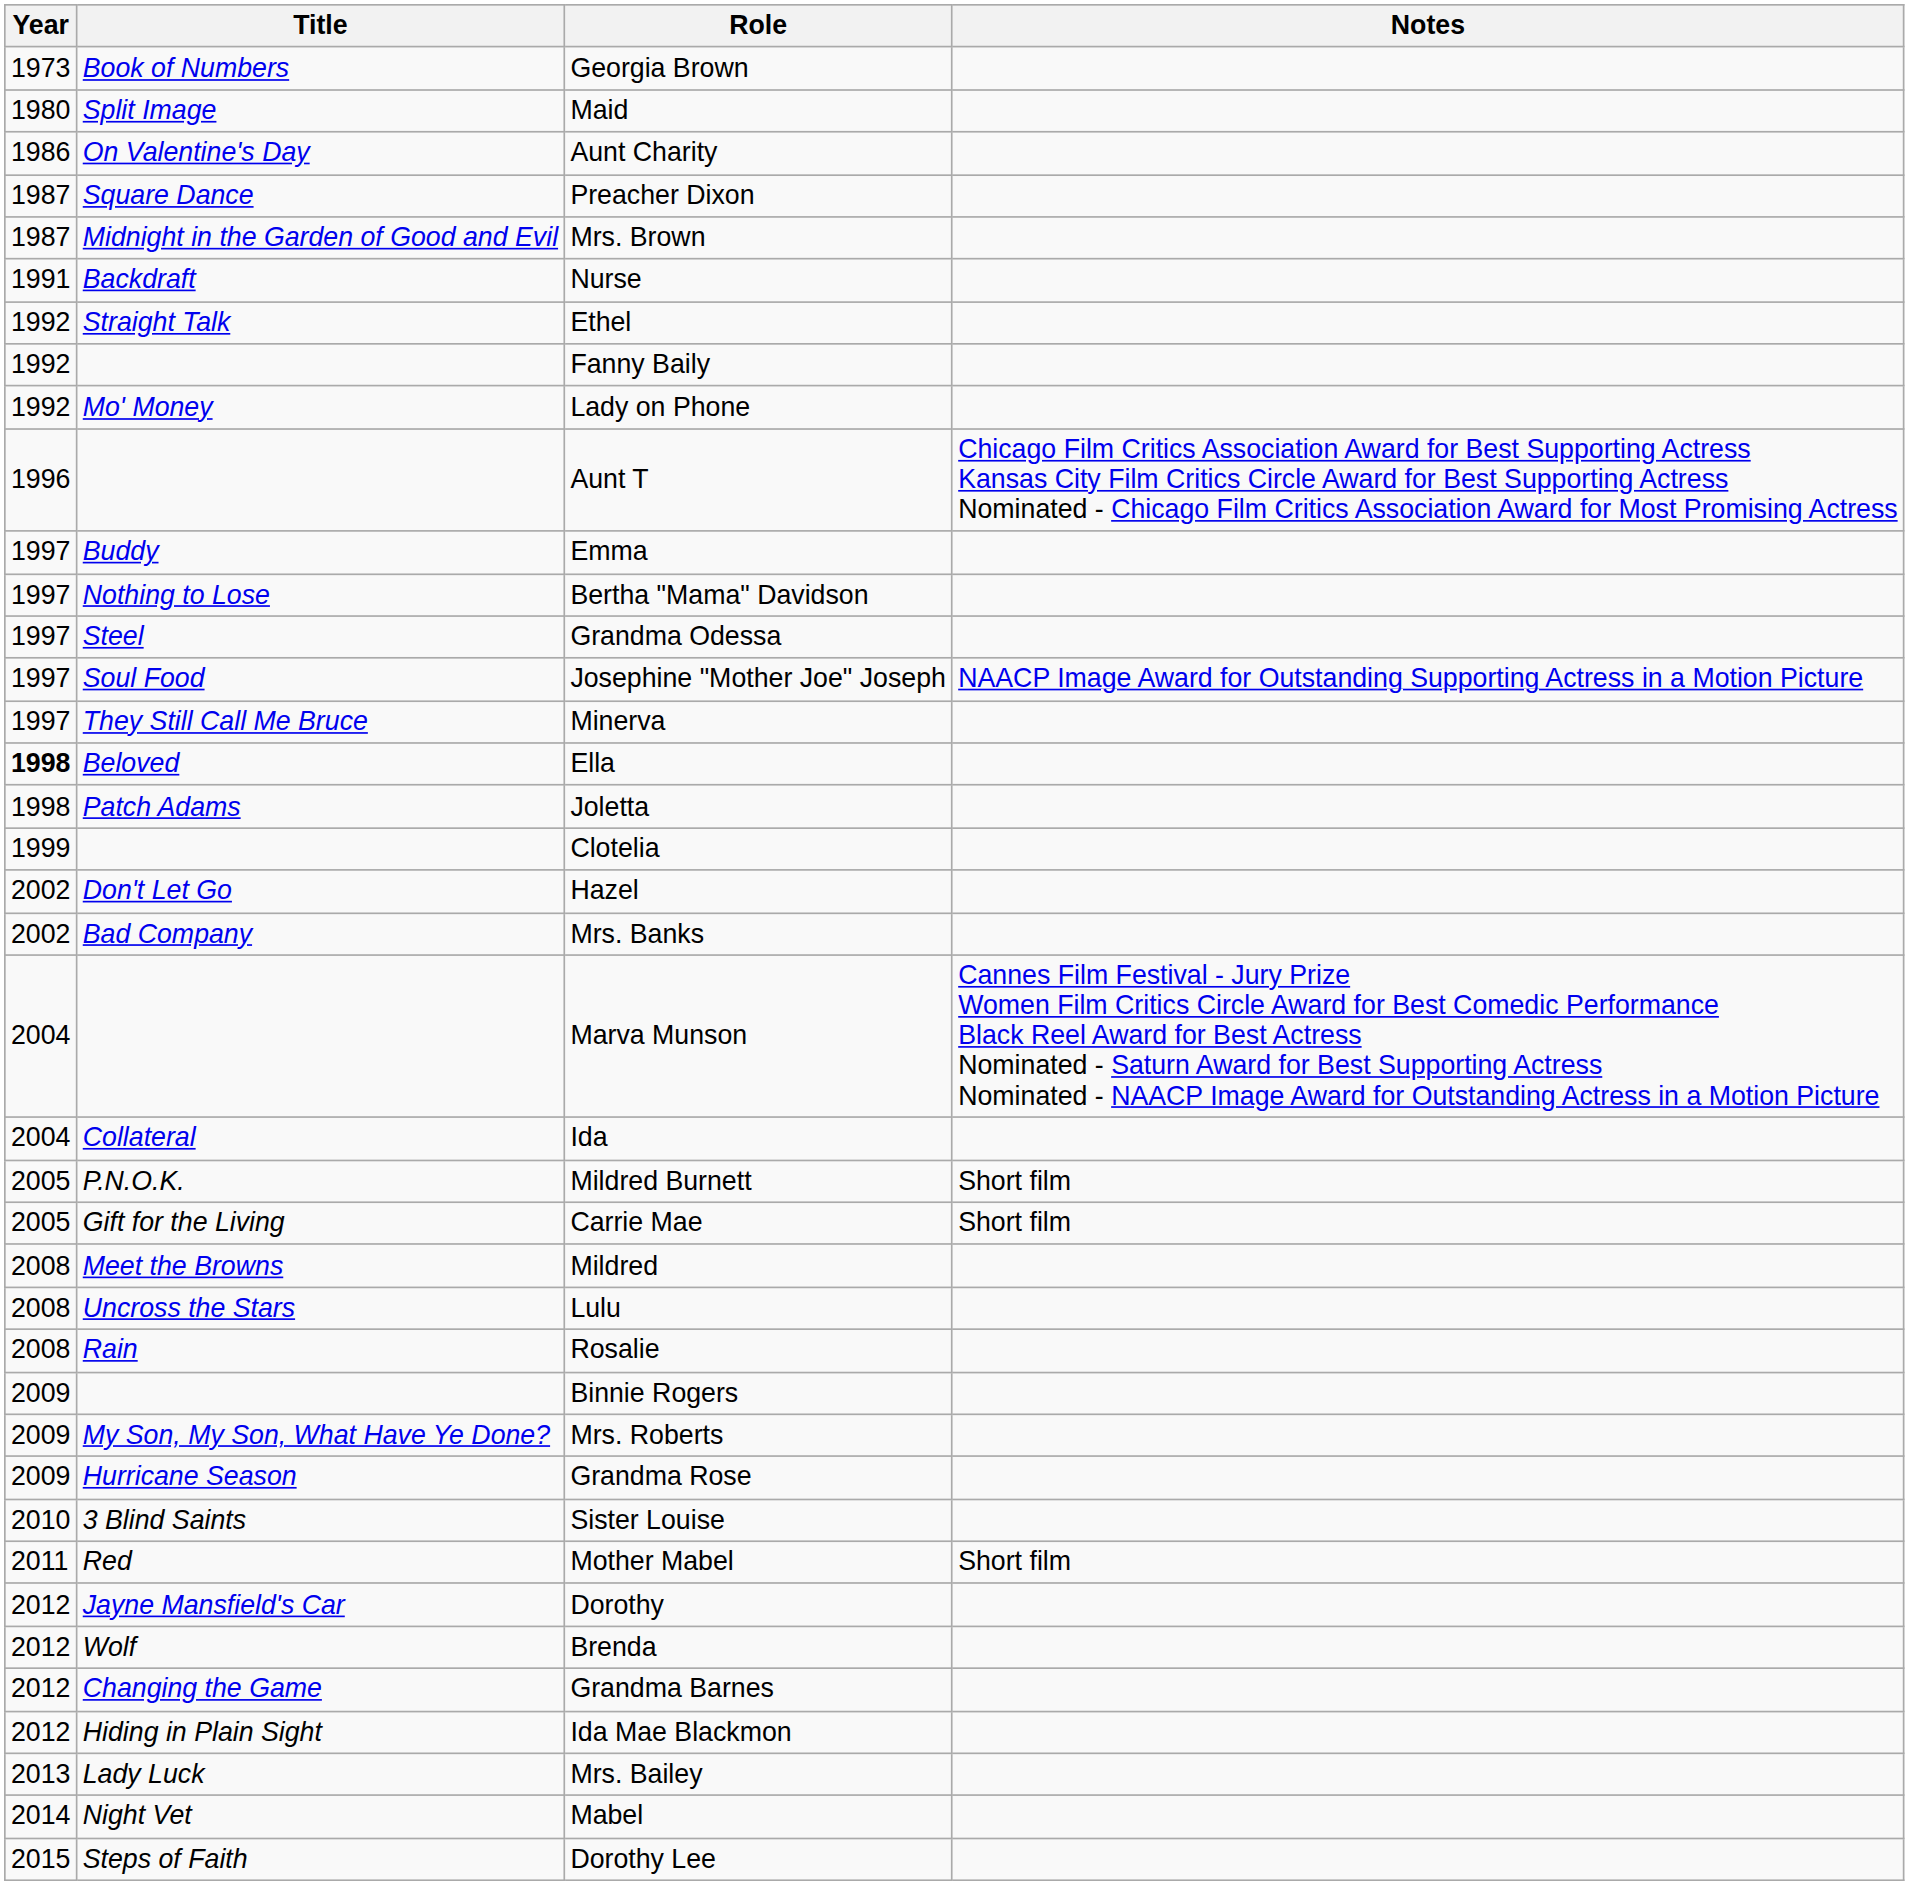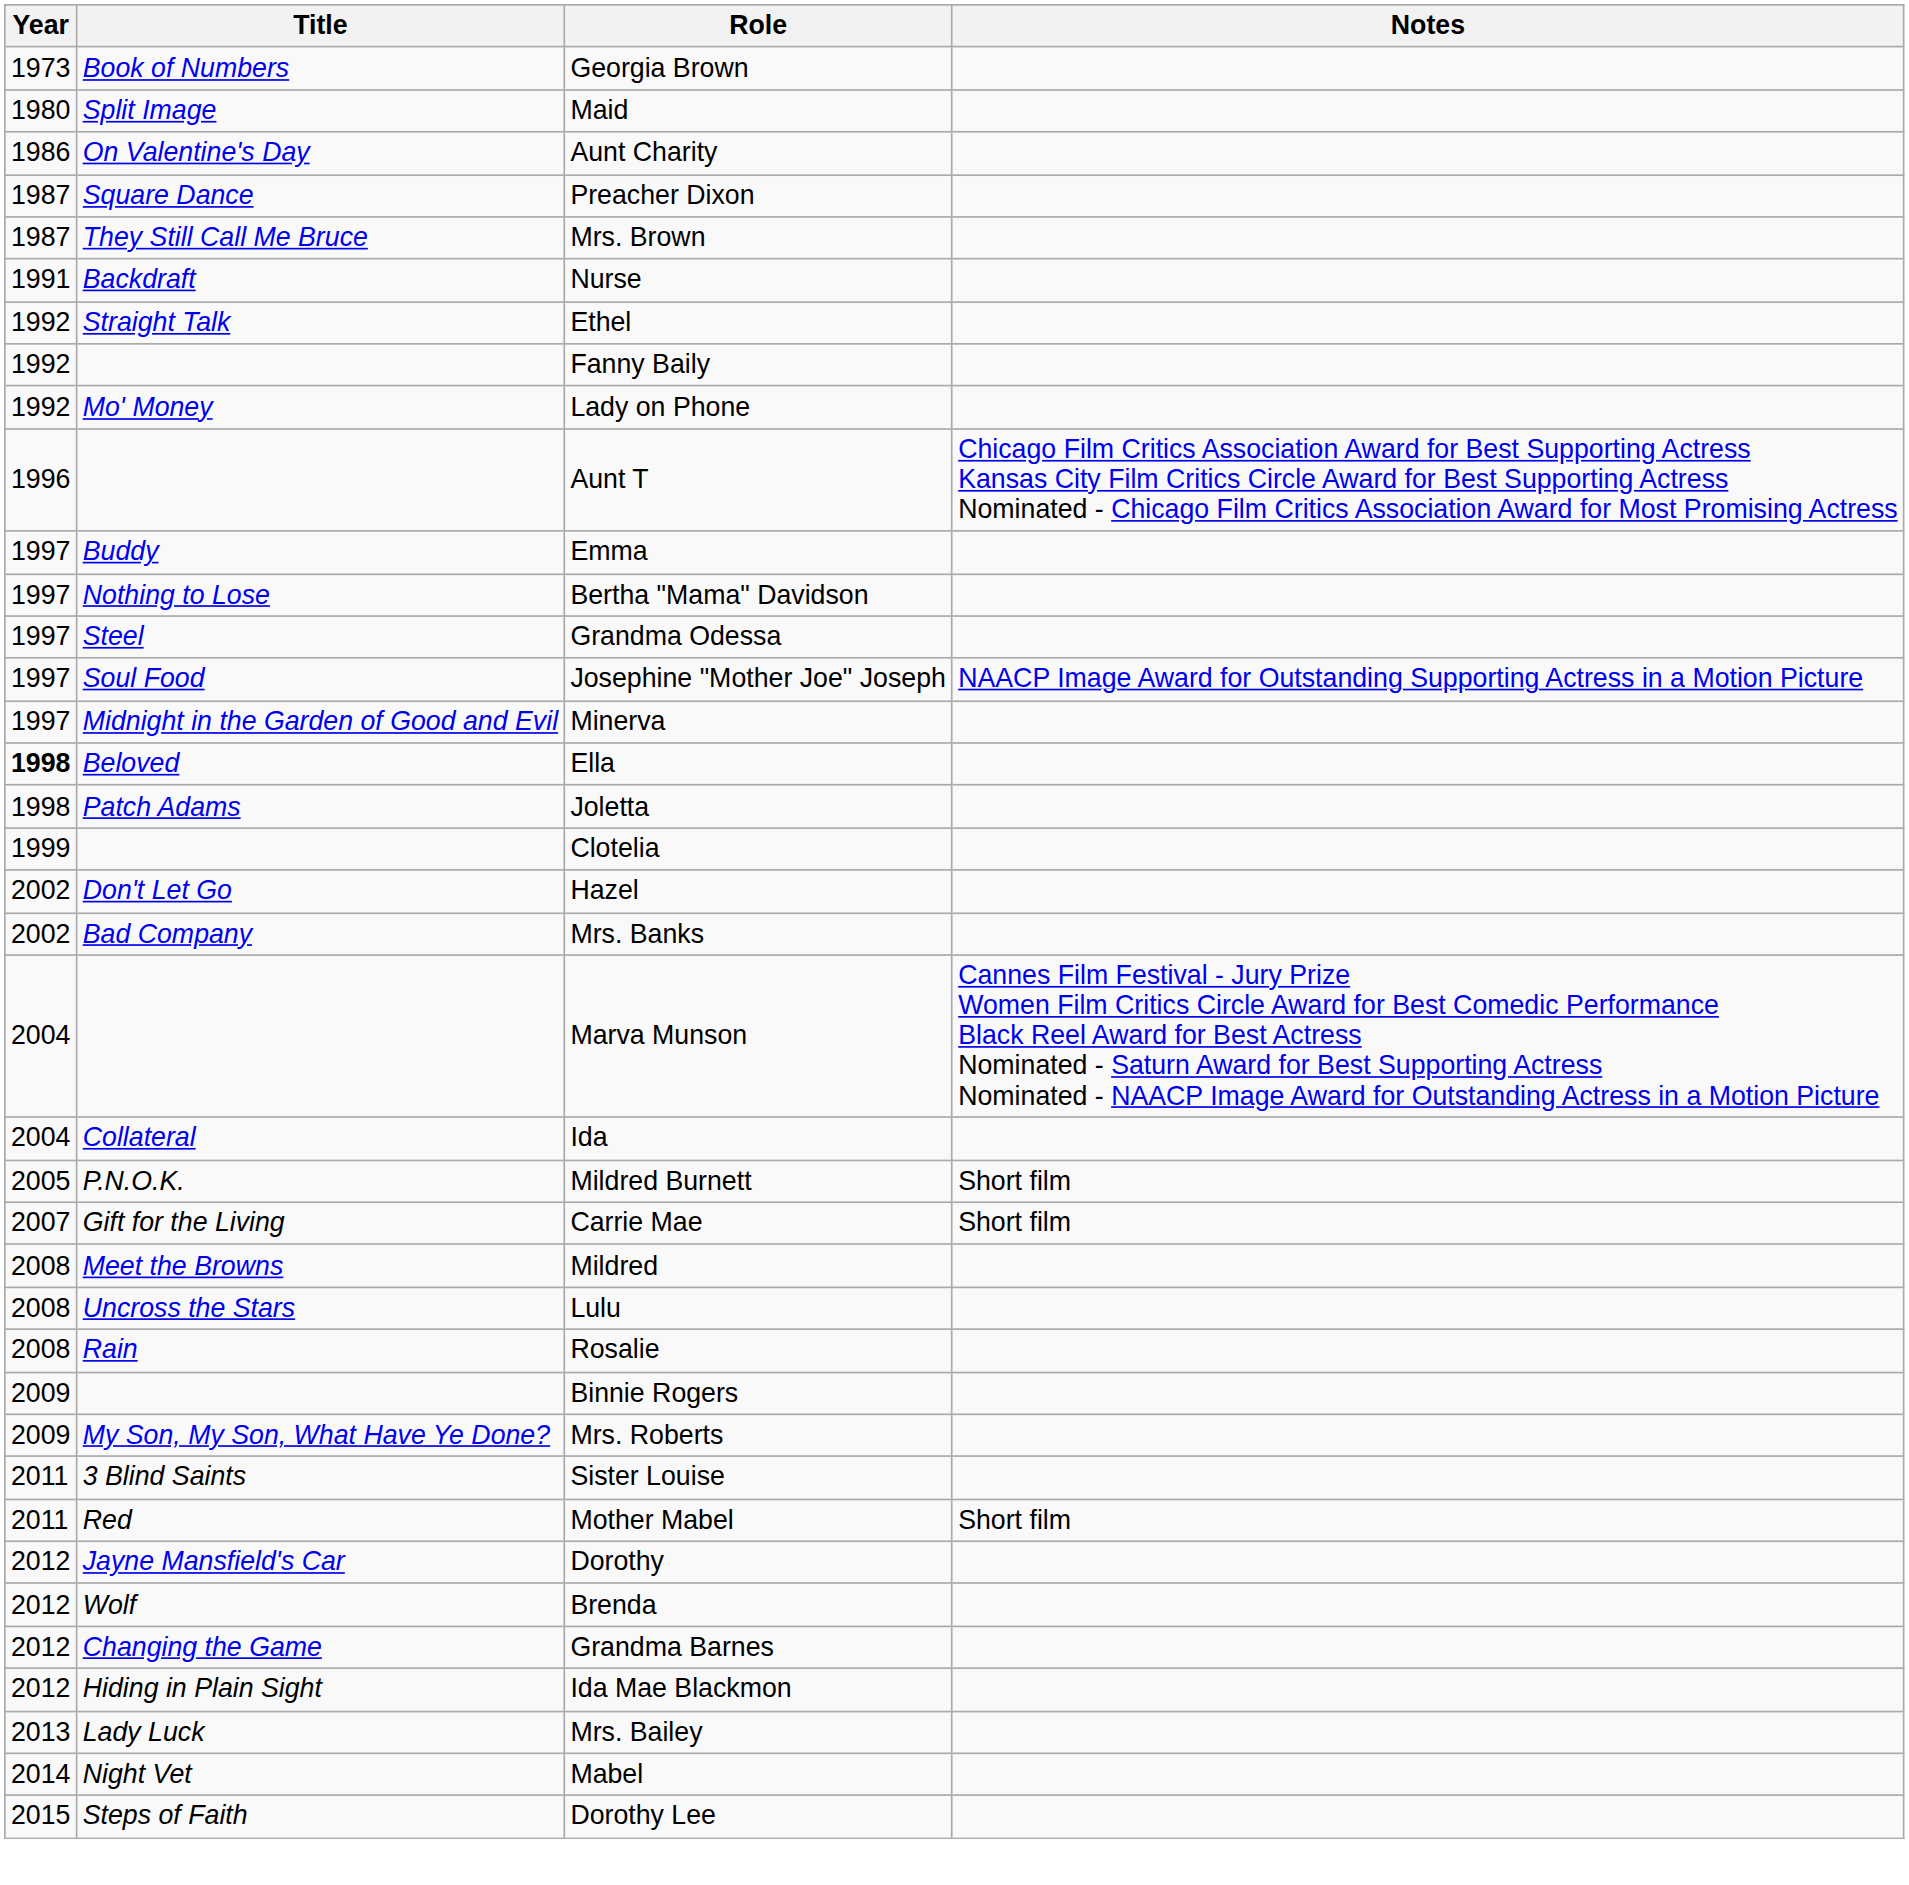 <table class="wikitable sortable">
 <tr>
 <th>Year</th>
 <th>Title</th>
 <th>Role</th>
 <th class="unsortable">Notes</th>
 </tr>
 <tr>
 <td>1973</td>
 <td><em><a href='#'>Book of Numbers</a></em></td>
 <td>Georgia Brown</td>
 <td></td>
 </tr>
 <tr>
 <td>1980</td>
 <td><em><a href='#'>Split Image</a></em></td>
 <td>Maid</td>
 <td></td>
 </tr>
 <tr>
 <td>1986</td>
 <td><em><a href='#'>On Valentine's Day</a></em></td>
 <td>Aunt Charity</td>
 <td></td>
 </tr>
 <tr>
 <td>1987</td>
 <td><em><a href='#'>Square Dance</a></em></td>
 <td>Preacher Dixon</td>
 <td></td>
 </tr>
 <tr>
 <td>1987</td>
-<td><em><a href='#'>Midnight in the Garden of Good and Evil</a></em></td>
+<td><em><a href='#'>They Still Call Me Bruce</a></em></td>
 <td>Mrs. Brown</td>
 <td></td>
 </tr>
 <tr>
 <td>1991</td>
 <td><em><a href='#'>Backdraft</a></em></td>
 <td>Nurse</td>
 <td></td>
 </tr>
 <tr>
 <td>1992</td>
 <td><em><a href='#'>Straight Talk</a></em></td>
 <td>Ethel</td>
 <td></td>
 </tr>
 <tr>
 <td>1992</td>
 <td><em></em></td>
 <td>Fanny Baily</td>
 <td></td>
 </tr>
 <tr>
 <td>1992</td>
 <td><em><a href='#'>Mo' Money</a></em></td>
 <td>Lady on Phone</td>
 <td></td>
 </tr>
 <tr>
 <td>1996</td>
 <td><em></em></td>
 <td>Aunt T</td>
 <td><a href='#'>Chicago Film Critics Association Award for Best Supporting Actress</a><br><a href='#'>Kansas City Film Critics Circle Award for Best Supporting Actress</a><br>Nominated - <a href='#'>Chicago Film Critics Association Award for Most Promising Actress</a></td>
 </tr>
 <tr>
 <td>1997</td>
 <td><em><a href='#'>Buddy</a></em></td>
 <td>Emma</td>
 <td></td>
 </tr>
 <tr>
 <td>1997</td>
 <td><em><a href='#'>Nothing to Lose</a></em></td>
 <td>Bertha "Mama" Davidson</td>
 <td></td>
 </tr>
 <tr>
 <td>1997</td>
 <td><em><a href='#'>Steel</a></em></td>
 <td>Grandma Odessa</td>
 <td></td>
 </tr>
 <tr>
 <td>1997</td>
 <td><em><a href='#'>Soul Food</a></em></td>
 <td>Josephine "Mother Joe" Joseph</td>
 <td><a href='#'>NAACP Image Award for Outstanding Supporting Actress in a Motion Picture</a></td>
 </tr>
 <tr>
 <td>1997</td>
-<td><em><a href='#'>They Still Call Me Bruce</a></em></td>
+<td><em><a href='#'>Midnight in the Garden of Good and Evil</a></em></td>
 <td>Minerva</td>
 <td></td>
 </tr>
 <tr>
 <td><strong>1998</strong></td>
 <td><em><a href='#'>Beloved</a></em></td>
 <td>Ella</td>
 <td></td>
 </tr>
 <tr>
 <td>1998</td>
 <td><em><a href='#'>Patch Adams</a></em></td>
 <td>Joletta</td>
 <td></td>
 </tr>
 <tr>
 <td>1999</td>
 <td><em></em></td>
 <td>Clotelia</td>
 <td></td>
 </tr>
 <tr>
 <td>2002</td>
 <td><em><a href='#'>Don't Let Go</a></em></td>
 <td>Hazel</td>
 <td></td>
 </tr>
 <tr>
 <td>2002</td>
 <td><em><a href='#'>Bad Company</a></em></td>
 <td>Mrs. Banks</td>
 <td></td>
 </tr>
 <tr>
 <td>2004</td>
 <td><em></em></td>
 <td>Marva Munson</td>
 <td><a href='#'>Cannes Film Festival - Jury Prize</a><br><a href='#'>Women Film Critics Circle Award for Best Comedic Performance</a><br><a href='#'>Black Reel Award for Best Actress</a><br>Nominated - <a href='#'>Saturn Award for Best Supporting Actress</a><br>Nominated - <a href='#'>NAACP Image Award for Outstanding Actress in a Motion Picture</a></td>
 </tr>
 <tr>
 <td>2004</td>
 <td><em><a href='#'>Collateral</a></em></td>
 <td>Ida</td>
 <td></td>
 </tr>
 <tr>
 <td>2005</td>
 <td><em>P.N.O.K.</em></td>
 <td>Mildred Burnett</td>
 <td>Short film</td>
 </tr>
 <tr>
-<td>2005</td>
+<td>2007</td>
 <td><em>Gift for the Living</em></td>
 <td>Carrie Mae</td>
 <td>Short film</td>
 </tr>
 <tr>
 <td>2008</td>
 <td><em><a href='#'>Meet the Browns</a></em></td>
 <td>Mildred</td>
 <td></td>
 </tr>
 <tr>
 <td>2008</td>
 <td><em><a href='#'>Uncross the Stars</a></em></td>
 <td>Lulu</td>
 <td></td>
 </tr>
 <tr>
 <td>2008</td>
 <td><em><a href='#'>Rain</a></em></td>
 <td>Rosalie</td>
 <td></td>
 </tr>
 <tr>
 <td>2009</td>
 <td><em></em></td>
 <td>Binnie Rogers</td>
 <td></td>
 </tr>
 <tr>
 <td>2009</td>
 <td><em><a href='#'>My Son, My Son, What Have Ye Done?</a></em></td>
 <td>Mrs. Roberts</td>
 <td></td>
 </tr>
 <tr>
-<td>2009</td>
-<td><em><a href='#'>Hurricane Season</a></em></td>
-<td>Grandma Rose</td>
-<td></td>
-</tr>
-<tr>
-<td>2010</td>
+<td>2011</td>
 <td><em>3 Blind Saints</em></td>
 <td>Sister Louise</td>
 <td></td>
 </tr>
 <tr>
 <td>2011</td>
 <td><em>Red</em></td>
 <td>Mother Mabel</td>
 <td>Short film</td>
 </tr>
 <tr>
 <td>2012</td>
 <td><em><a href='#'>Jayne Mansfield's Car</a></em></td>
 <td>Dorothy</td>
 <td></td>
 </tr>
 <tr>
 <td>2012</td>
 <td><em>Wolf</em></td>
 <td>Brenda</td>
 <td></td>
 </tr>
 <tr>
 <td>2012</td>
 <td><em><a href='#'>Changing the Game</a></em></td>
 <td>Grandma Barnes</td>
 <td></td>
 </tr>
 <tr>
 <td>2012</td>
 <td><em>Hiding in Plain Sight</em></td>
 <td>Ida Mae Blackmon</td>
 <td></td>
 </tr>
 <tr>
 <td>2013</td>
 <td><em>Lady Luck</em></td>
 <td>Mrs. Bailey</td>
 <td></td>
 </tr>
 <tr>
 <td>2014</td>
 <td><em>Night Vet</em></td>
 <td>Mabel</td>
 <td></td>
 </tr>
 <tr>
 <td>2015</td>
 <td><em>Steps of Faith</em></td>
 <td>Dorothy Lee</td>
 <td></td>
 </tr>
 </table>
